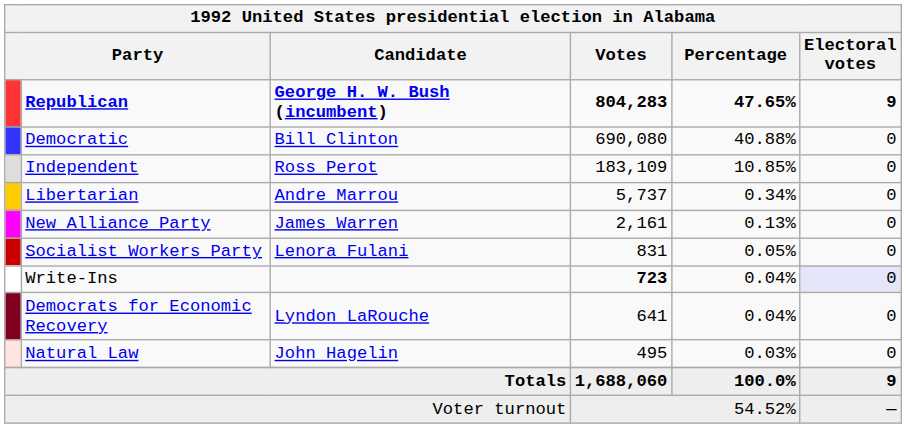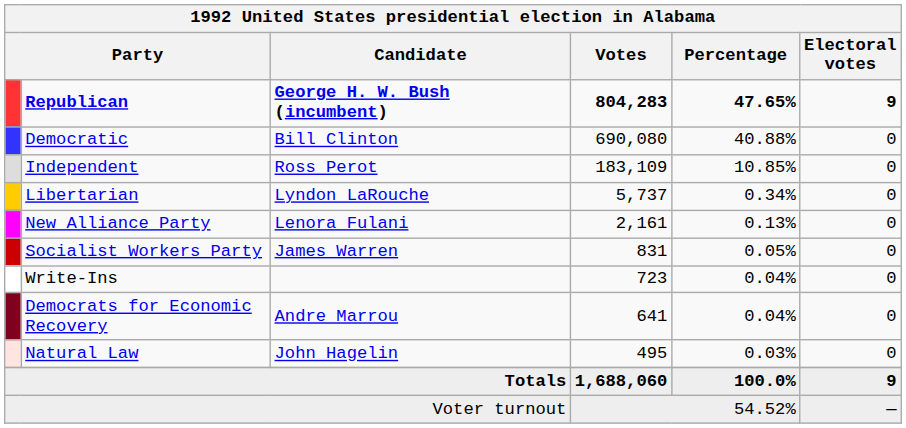 <table class="wikitable" style="font-size: 95%;">
 <tr>
 <th colspan="6">1992 United States presidential election in Alabama</th>
 </tr>
 <tr>
 <th colspan="2" style="width: 15em">Party</th>
 <th style="width: 17em">Candidate</th>
 <th style="width: 5em">Votes</th>
 <th style="width: 7em">Percentage</th>
 <th style="width: 5em">Electoral votes</th>
 </tr>
 <tr>
 <th style="background-color:#FF3333; width: 3px"></th>
 <td style="width: 130px"><strong><a href='#'>Republican</a></strong></td>
 <td><strong><a href='#'>George H. W. Bush</a> (<a href='#'>incumbent</a>)</strong></td>
 <td align="right"><strong>804,283</strong></td>
 <td align="right"><strong>47.65%</strong></td>
 <td align="right"><strong>9</strong></td>
 </tr>
 <tr>
 <th style="background-color:#3333FF; width: 3px"></th>
 <td style="width: 130px"><a href='#'>Democratic</a></td>
 <td><a href='#'>Bill Clinton</a></td>
 <td align="right">690,080</td>
 <td align="right">40.88%</td>
 <td align="right">0</td>
 </tr>
 <tr>
 <th style="background-color:#DDDDDD; width: 3px"></th>
 <td style="width: 130px"><a href='#'>Independent</a></td>
 <td><a href='#'>Ross Perot</a></td>
 <td align="right">183,109</td>
 <td align="right">10.85%</td>
 <td align="right">0</td>
 </tr>
 <tr>
 <th style="background-color:#FFCC00; width: 3px"></th>
 <td style="width: 130px"><a href='#'>Libertarian</a></td>
-<td><a href='#'>Andre Marrou</a></td>
+<td><a href='#'>Lyndon LaRouche</a></td>
 <td align="right">5,737</td>
 <td align="right">0.34%</td>
 <td align="right">0</td>
 </tr>
 <tr>
 <th style="background-color:#FF00FF; width: 3px"></th>
 <td style="width: 130px"><a href='#'>New Alliance Party</a></td>
-<td><a href='#'>James Warren</a></td>
+<td><a href='#'>Lenora Fulani</a></td>
 <td align="right">2,161</td>
 <td align="right">0.13%</td>
 <td align="right">0</td>
 </tr>
 <tr>
 <th style="background-color:#c00; width: 3px"></th>
 <td style="width: 130px"><a href='#'>Socialist Workers Party</a></td>
-<td><a href='#'>Lenora Fulani</a></td>
+<td><a href='#'>James Warren</a></td>
 <td align="right">831</td>
 <td align="right">0.05%</td>
 <td align="right">0</td>
 </tr>
 <tr>
 <th style="background-color:#FFFFFF; width: 3px"></th>
 <td style="width: 130px">Write-Ins</td>
 <td></td>
-<td align="right"><strong>723</strong></td>
+<td align="right">723</td>
 <td align="right">0.04%</td>
-<td align="right" style="background: lavender;">0</td>
+<td align="right">0</td>
 </tr>
 <tr>
 <th style="background-color:#800020; width: 3px"></th>
 <td style="width: 130px"><a href='#'>Democrats for Economic Recovery</a></td>
-<td><a href='#'>Lyndon LaRouche</a></td>
+<td><a href='#'>Andre Marrou</a></td>
 <td align="right">641</td>
 <td align="right">0.04%</td>
 <td align="right">0</td>
 </tr>
 <tr>
 <th style="background-color:#ffe4e1; width: 3px"></th>
 <td style="width: 130px"><a href='#'>Natural Law</a></td>
 <td><a href='#'>John Hagelin</a></td>
 <td align="right">495</td>
 <td align="right">0.03%</td>
 <td align="right">0</td>
 </tr>
 <tr>
 </tr>
 <tr bgcolor="#EEEEEE">
 <td colspan="3" align="right"><strong>Totals</strong></td>
 <td align="right"><strong>1,688,060</strong></td>
 <td align="right"><strong>100.0%</strong></td>
 <td align="right"><strong>9</strong></td>
 </tr>
 <tr bgcolor="#EEEEEE">
 <td colspan="3" align="right">Voter turnout</td>
 <td colspan="2" align="right">54.52%</td>
 <td align="right">—</td>
 </tr>
 </table>
